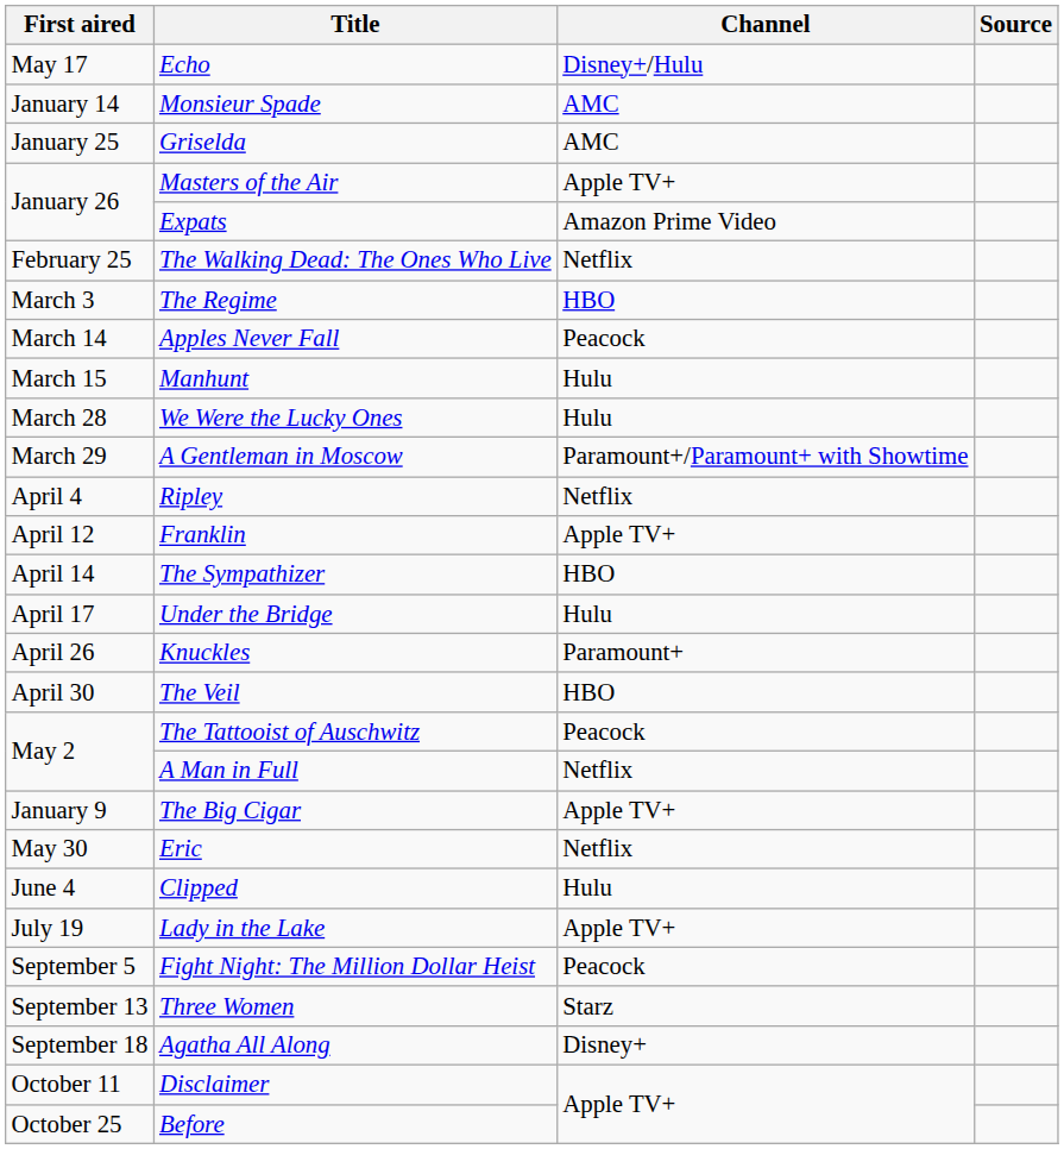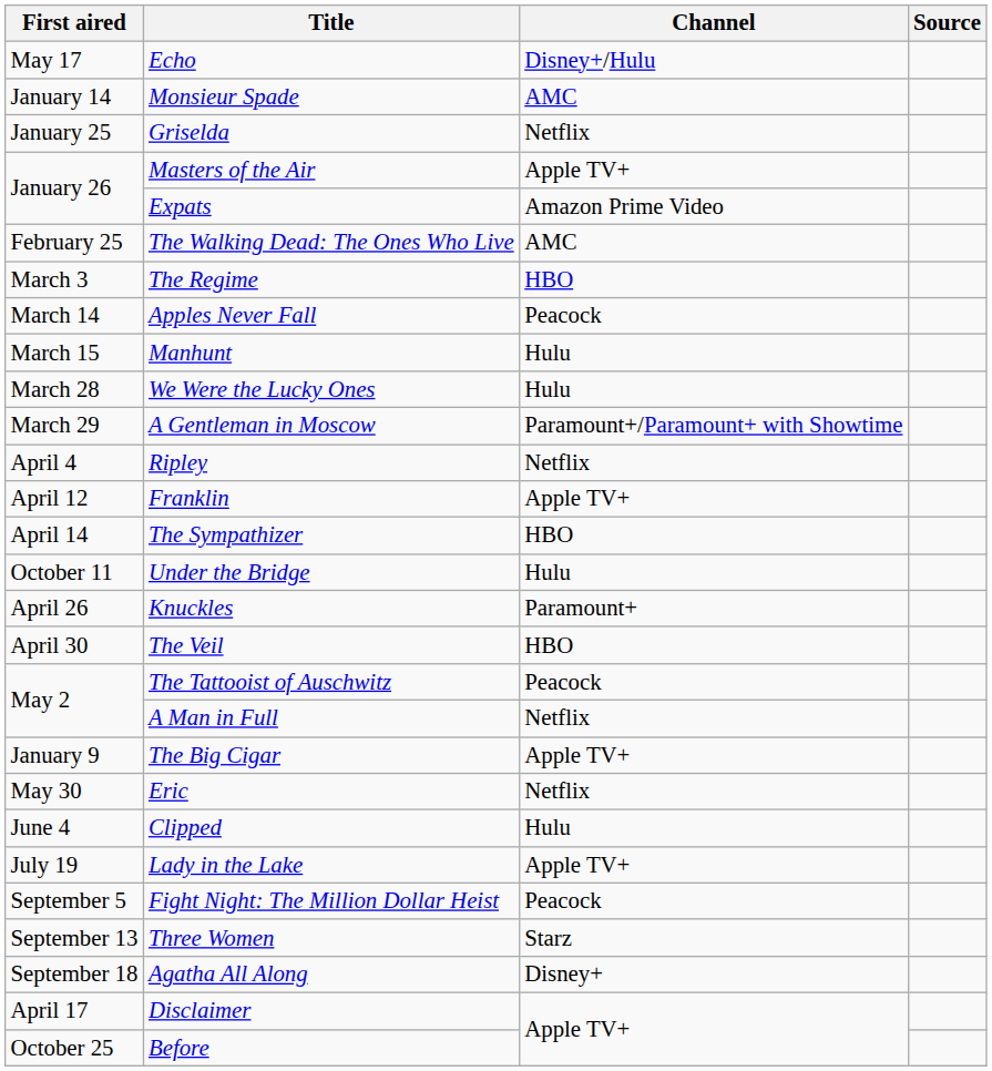 <table class="wikitable sortable">
 <tr>
 <th>First aired</th>
 <th>Title</th>
 <th>Channel</th>
 <th>Source</th>
 </tr>
 <tr>
 <td>May 17</td>
 <td><em><a href='#'>Echo</a></em></td>
 <td><a href='#'>Disney+</a>/<a href='#'>Hulu</a></td>
 <td></td>
 </tr>
 <tr>
 <td>January 14</td>
 <td><em><a href='#'>Monsieur Spade</a></em></td>
 <td><a href='#'>AMC</a></td>
 <td></td>
 </tr>
 <tr>
 <td>January 25</td>
 <td><em><a href='#'>Griselda</a></em></td>
-<td>AMC</td>
+<td>Netflix</td>
 <td></td>
 </tr>
 <tr>
 <td rowspan="2">January 26</td>
 <td><em><a href='#'>Masters of the Air</a></em></td>
 <td>Apple TV+</td>
 <td></td>
 </tr>
 <tr>
 <td><em><a href='#'>Expats</a></em></td>
 <td>Amazon Prime Video</td>
 <td></td>
 </tr>
 <tr>
 <td>February 25</td>
 <td><em><a href='#'>The Walking Dead: The Ones Who Live</a></em></td>
-<td>Netflix</td>
+<td>AMC</td>
 <td></td>
 </tr>
 <tr>
 <td>March 3</td>
 <td><em><a href='#'>The Regime</a></em></td>
 <td><a href='#'>HBO</a></td>
 <td></td>
 </tr>
 <tr>
 <td>March 14</td>
 <td><em><a href='#'>Apples Never Fall</a></em></td>
 <td>Peacock</td>
 <td></td>
 </tr>
 <tr>
 <td>March 15</td>
 <td><em><a href='#'>Manhunt</a></em></td>
 <td>Hulu</td>
 <td></td>
 </tr>
 <tr>
 <td>March 28</td>
 <td><em><a href='#'>We Were the Lucky Ones</a></em></td>
 <td>Hulu</td>
 <td></td>
 </tr>
 <tr>
 <td>March 29</td>
 <td><em><a href='#'>A Gentleman in Moscow</a></em></td>
 <td>Paramount+/<a href='#'>Paramount+ with Showtime</a></td>
 <td></td>
 </tr>
 <tr>
 <td>April 4</td>
 <td><em><a href='#'>Ripley</a></em></td>
 <td>Netflix</td>
 <td></td>
 </tr>
 <tr>
 <td>April 12</td>
 <td><em><a href='#'>Franklin</a></em></td>
 <td>Apple TV+</td>
 <td></td>
 </tr>
 <tr>
 <td>April 14</td>
 <td><em><a href='#'>The Sympathizer</a></em></td>
 <td>HBO</td>
 <td></td>
 </tr>
 <tr>
-<td>April 17</td>
+<td>October 11</td>
 <td><em><a href='#'>Under the Bridge</a></em></td>
 <td>Hulu</td>
 <td></td>
 </tr>
 <tr>
 <td>April 26</td>
 <td><em><a href='#'>Knuckles</a></em></td>
 <td>Paramount+</td>
 <td></td>
 </tr>
 <tr>
 <td>April 30</td>
 <td><em><a href='#'>The Veil</a></em></td>
 <td>HBO</td>
 <td></td>
 </tr>
 <tr>
 <td rowspan="2">May 2</td>
 <td><em><a href='#'>The Tattooist of Auschwitz</a></em></td>
 <td>Peacock</td>
 <td></td>
 </tr>
 <tr>
 <td><em><a href='#'>A Man in Full</a></em></td>
 <td>Netflix</td>
 <td></td>
 </tr>
 <tr>
 <td>January 9</td>
 <td><em><a href='#'>The Big Cigar</a></em></td>
 <td>Apple TV+</td>
 <td></td>
 </tr>
 <tr>
 <td>May 30</td>
 <td><em><a href='#'>Eric</a></em></td>
 <td>Netflix</td>
 <td></td>
 </tr>
 <tr>
 <td rowspan="1">June 4</td>
 <td><em><a href='#'>Clipped</a></em></td>
 <td>Hulu</td>
 <td></td>
 </tr>
 <tr>
 <td>July 19</td>
 <td><em><a href='#'>Lady in the Lake</a></em></td>
 <td>Apple TV+</td>
 <td></td>
 </tr>
 <tr>
 <td>September 5</td>
 <td><em><a href='#'>Fight Night: The Million Dollar Heist</a></em></td>
 <td>Peacock</td>
 <td></td>
 </tr>
 <tr>
 <td>September 13</td>
 <td><em><a href='#'>Three Women</a></em></td>
 <td>Starz</td>
 <td></td>
 </tr>
 <tr>
 <td>September 18</td>
 <td><em><a href='#'>Agatha All Along</a></em></td>
 <td>Disney+</td>
 <td></td>
 </tr>
 <tr>
-<td>October 11</td>
+<td>April 17</td>
 <td><em><a href='#'>Disclaimer</a></em></td>
 <td rowspan="2">Apple TV+</td>
 <td></td>
 </tr>
 <tr>
 <td>October 25</td>
 <td><em><a href='#'>Before</a></em></td>
 <td></td>
 </tr>
 <tr>
 </tr>
 </table>
